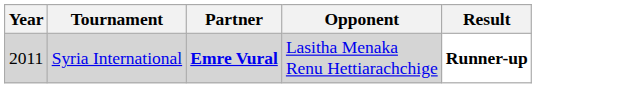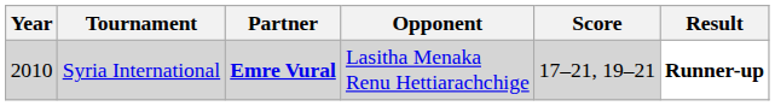 <table class="sortable wikitable" style="font-size:95%">
 <tr>
 <th>Year</th>
 <th>Tournament</th>
 <th>Partner</th>
 <th>Opponent</th>
+<th>Score</th>
 <th>Result</th>
 </tr>
 <tr style="background:#D5D5D5">
-<td align="center">2011</td>
+<td align="center">2010</td>
 <td align="left"><a href='#'>Syria International</a></td>
 <td align="left"><strong> <a href='#'>Emre Vural</a></strong></td>
 <td align="left"> <a href='#'>Lasitha Menaka</a><br> <a href='#'>Renu Hettiarachchige</a></td>
+<td align="left">17–21, 19–21</td>
 <td style="text-align:left; background:white"> <strong>Runner-up</strong></td>
 </tr>
 </table>
